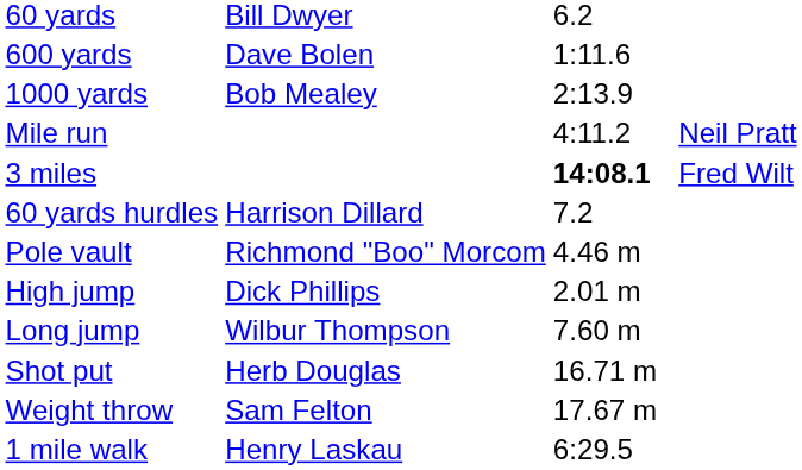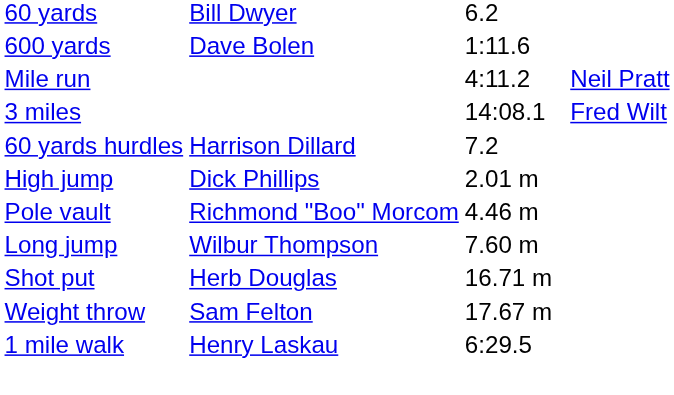 <table>
 <tr>
 <td><a href='#'>60 yards</a></td>
 <td><a href='#'>Bill Dwyer</a></td>
 <td>6.2</td>
 <td></td>
 <td></td>
 <td></td>
 <td></td>
 </tr>
 <tr>
 <td><a href='#'>600 yards</a></td>
 <td><a href='#'>Dave Bolen</a></td>
 <td>1:11.6</td>
 <td></td>
 <td></td>
 <td></td>
 <td></td>
 </tr>
 <tr>
-<td><a href='#'>1000 yards</a></td>
-<td><a href='#'>Bob Mealey</a></td>
-<td>2:13.9</td>
-<td></td>
-<td></td>
-<td></td>
-<td></td>
-</tr>
-<tr>
 <td><a href='#'>Mile run</a></td>
 <td></td>
 <td>4:11.2</td>
 <td></td>
 <td></td>
 <td><a href='#'>Neil Pratt</a></td>
 <td></td>
 </tr>
 <tr>
 <td><a href='#'>3 miles</a></td>
 <td></td>
-<td><strong>14:08.1</strong></td>
+<td>14:08.1</td>
 <td></td>
 <td></td>
 <td><a href='#'>Fred Wilt</a></td>
 <td></td>
 </tr>
 <tr>
 <td><a href='#'>60 yards hurdles</a></td>
 <td><a href='#'>Harrison Dillard</a></td>
 <td>7.2</td>
 <td></td>
 <td></td>
 <td></td>
 <td></td>
 </tr>
 <tr>
-<td><a href='#'>Pole vault</a></td>
-<td><a href='#'>Richmond "Boo" Morcom</a></td>
-<td>4.46 m</td>
+<td><a href='#'>High jump</a></td>
+<td><a href='#'>Dick Phillips</a></td>
+<td>2.01 m</td>
 <td></td>
 <td></td>
 <td></td>
 <td></td>
 </tr>
 <tr>
-<td><a href='#'>High jump</a></td>
-<td><a href='#'>Dick Phillips</a></td>
-<td>2.01 m</td>
+<td><a href='#'>Pole vault</a></td>
+<td><a href='#'>Richmond "Boo" Morcom</a></td>
+<td>4.46 m</td>
 <td></td>
 <td></td>
 <td></td>
 <td></td>
 </tr>
 <tr>
 <td><a href='#'>Long jump</a></td>
 <td><a href='#'>Wilbur Thompson</a></td>
 <td>7.60 m</td>
 <td></td>
 <td></td>
 <td></td>
 <td></td>
 </tr>
 <tr>
 <td><a href='#'>Shot put</a></td>
 <td><a href='#'>Herb Douglas</a></td>
 <td>16.71 m</td>
 <td></td>
 <td></td>
 <td></td>
 <td></td>
 </tr>
 <tr>
 <td><a href='#'>Weight throw</a></td>
 <td><a href='#'>Sam Felton</a></td>
 <td>17.67 m</td>
 <td></td>
 <td></td>
 <td></td>
 <td></td>
 </tr>
 <tr>
 <td><a href='#'>1 mile walk</a></td>
 <td><a href='#'>Henry Laskau</a></td>
 <td>6:29.5</td>
 <td></td>
 <td></td>
 <td></td>
 <td></td>
 </tr>
 </table>
